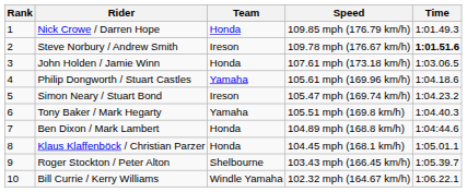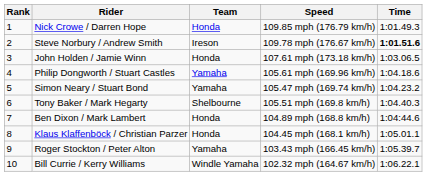 <table class="wikitable" style="font-size: 95%;">
 <tr style="background:#efefef;">
 <th>Rank</th>
 <th>Rider</th>
 <th>Team</th>
 <th>Speed</th>
 <th>Time</th>
 </tr>
 <tr>
 <td>1</td>
 <td> <a href='#'>Nick Crowe</a> / Darren Hope</td>
 <td><a href='#'>Honda</a></td>
 <td><span>109.85 mph (176.79 km/h)</span></td>
 <td>1:01.49.3</td>
 </tr>
 <tr>
 <td>2</td>
 <td> Steve Norbury / Andrew Smith</td>
 <td>Ireson</td>
 <td><span>109.78 mph (176.67 km/h)</span></td>
 <td><strong>1:01.51.6</strong></td>
 </tr>
 <tr>
 <td>3</td>
 <td> John Holden / Jamie Winn</td>
 <td>Honda</td>
 <td><span>107.61 mph (173.18 km/h)</span></td>
 <td>1:03.06.5</td>
 </tr>
 <tr>
 <td>4</td>
 <td> Philip Dongworth / Stuart Castles</td>
 <td><a href='#'>Yamaha</a></td>
 <td><span>105.61 mph (169.96 km/h)</span></td>
 <td>1:04.18.6</td>
 </tr>
 <tr>
 <td>5</td>
 <td> Simon Neary / Stuart Bond</td>
-<td>Ireson</td>
+<td>Yamaha</td>
 <td><span>105.47 mph (169.74 km/h)</span></td>
 <td>1:04.23.2</td>
 </tr>
 <tr>
 <td>6</td>
 <td> Tony Baker / Mark Hegarty</td>
-<td>Yamaha</td>
+<td>Shelbourne</td>
 <td><span>105.51 mph (169.8 km/h)</span></td>
 <td>1:04.40.3</td>
 </tr>
 <tr>
 <td>7</td>
 <td> Ben Dixon / Mark Lambert</td>
 <td>Honda</td>
 <td><span>104.89 mph (168.8 km/h)</span></td>
 <td>1:04:44.6</td>
 </tr>
 <tr>
 <td>8</td>
 <td> <a href='#'>Klaus Klaffenböck</a> / Christian Parzer</td>
 <td>Honda</td>
 <td><span>104.45 mph (168.1 km/h)</span></td>
 <td>1:05.01.1</td>
 </tr>
 <tr>
 <td>9</td>
 <td> Roger Stockton / Peter Alton</td>
-<td>Shelbourne</td>
+<td>Yamaha</td>
 <td><span>103.43 mph (166.45 km/h)</span></td>
 <td>1:05.39.7</td>
 </tr>
 <tr>
 <td>10</td>
 <td> Bill Currie / Kerry Williams</td>
 <td>Windle Yamaha</td>
 <td><span>102.32 mph (164.67 km/h)</span></td>
 <td>1:06.22.1</td>
 </tr>
 </table>
